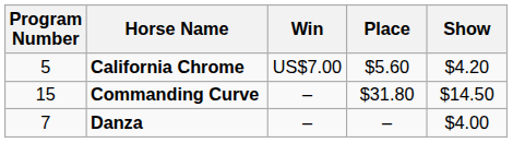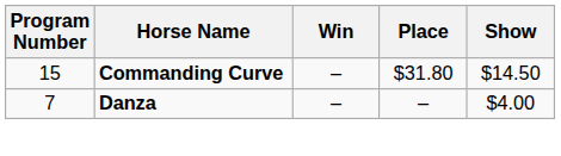 <table class="wikitable sortable" style="font-size:90%">
 <tr>
 <th width="48px">Program <br> Number</th>
 <th width="140px">Horse Name</th>
 <th width="58px">Win</th>
 <th width="58px">Place</th>
 <th width="58px">Show</th>
-</tr>
-<tr>
-<td align=center>5</td>
-<td><strong>California Chrome</strong></td>
-<td align=center>US$7.00</td>
-<td align=center>$5.60</td>
-<td align=center>$4.20</td>
 </tr>
 <tr>
 <td align=center>15</td>
 <td><strong>Commanding Curve</strong></td>
 <td align=center>–</td>
 <td align=center>$31.80</td>
 <td align=center>$14.50</td>
 </tr>
 <tr>
 <td align=center>7</td>
 <td><strong>Danza</strong></td>
 <td align=center>–</td>
 <td align=center>–</td>
 <td align=center>$4.00</td>
 </tr>
 </table>
